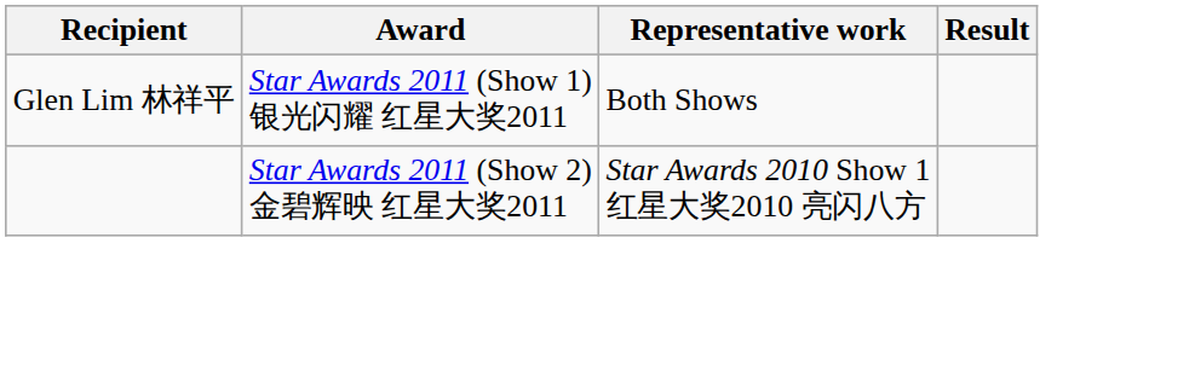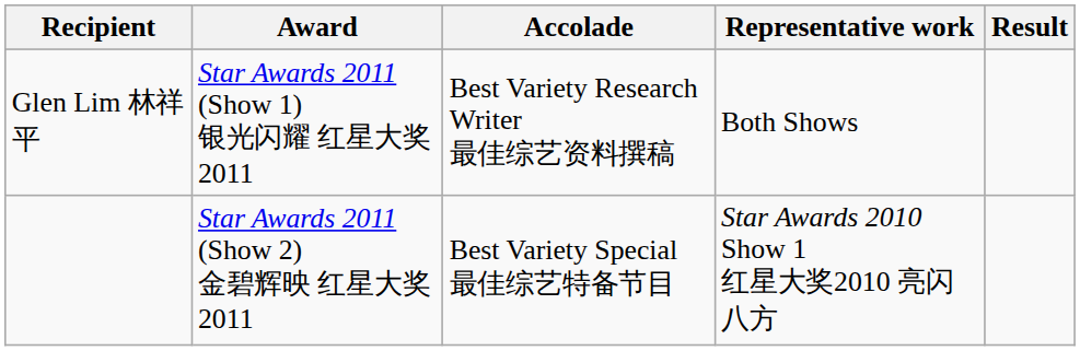 <table class="wikitable sortable">
 <tr>
 <th>Recipient</th>
 <th>Award</th>
+<th>Accolade</th>
 <th>Representative work</th>
 <th class="unsortable">Result</th>
 </tr>
 <tr>
 <td>Glen Lim 林祥平</td>
 <td><em><a href='#'>Star Awards 2011</a></em> (Show 1)<br>银光闪耀 红星大奖2011</td>
+<td>Best Variety Research Writer<br>最佳综艺资料撰稿</td>
 <td>Both Shows</td>
 <td></td>
 </tr>
 <tr>
 <td></td>
 <td><em><a href='#'>Star Awards 2011</a></em> (Show 2)<br>金碧辉映 红星大奖2011</td>
+<td>Best Variety Special<br>最佳综艺特备节目</td>
 <td><em>Star Awards 2010</em> Show 1<br>红星大奖2010 亮闪八方</td>
 <td></td>
 </tr>
 </table>
